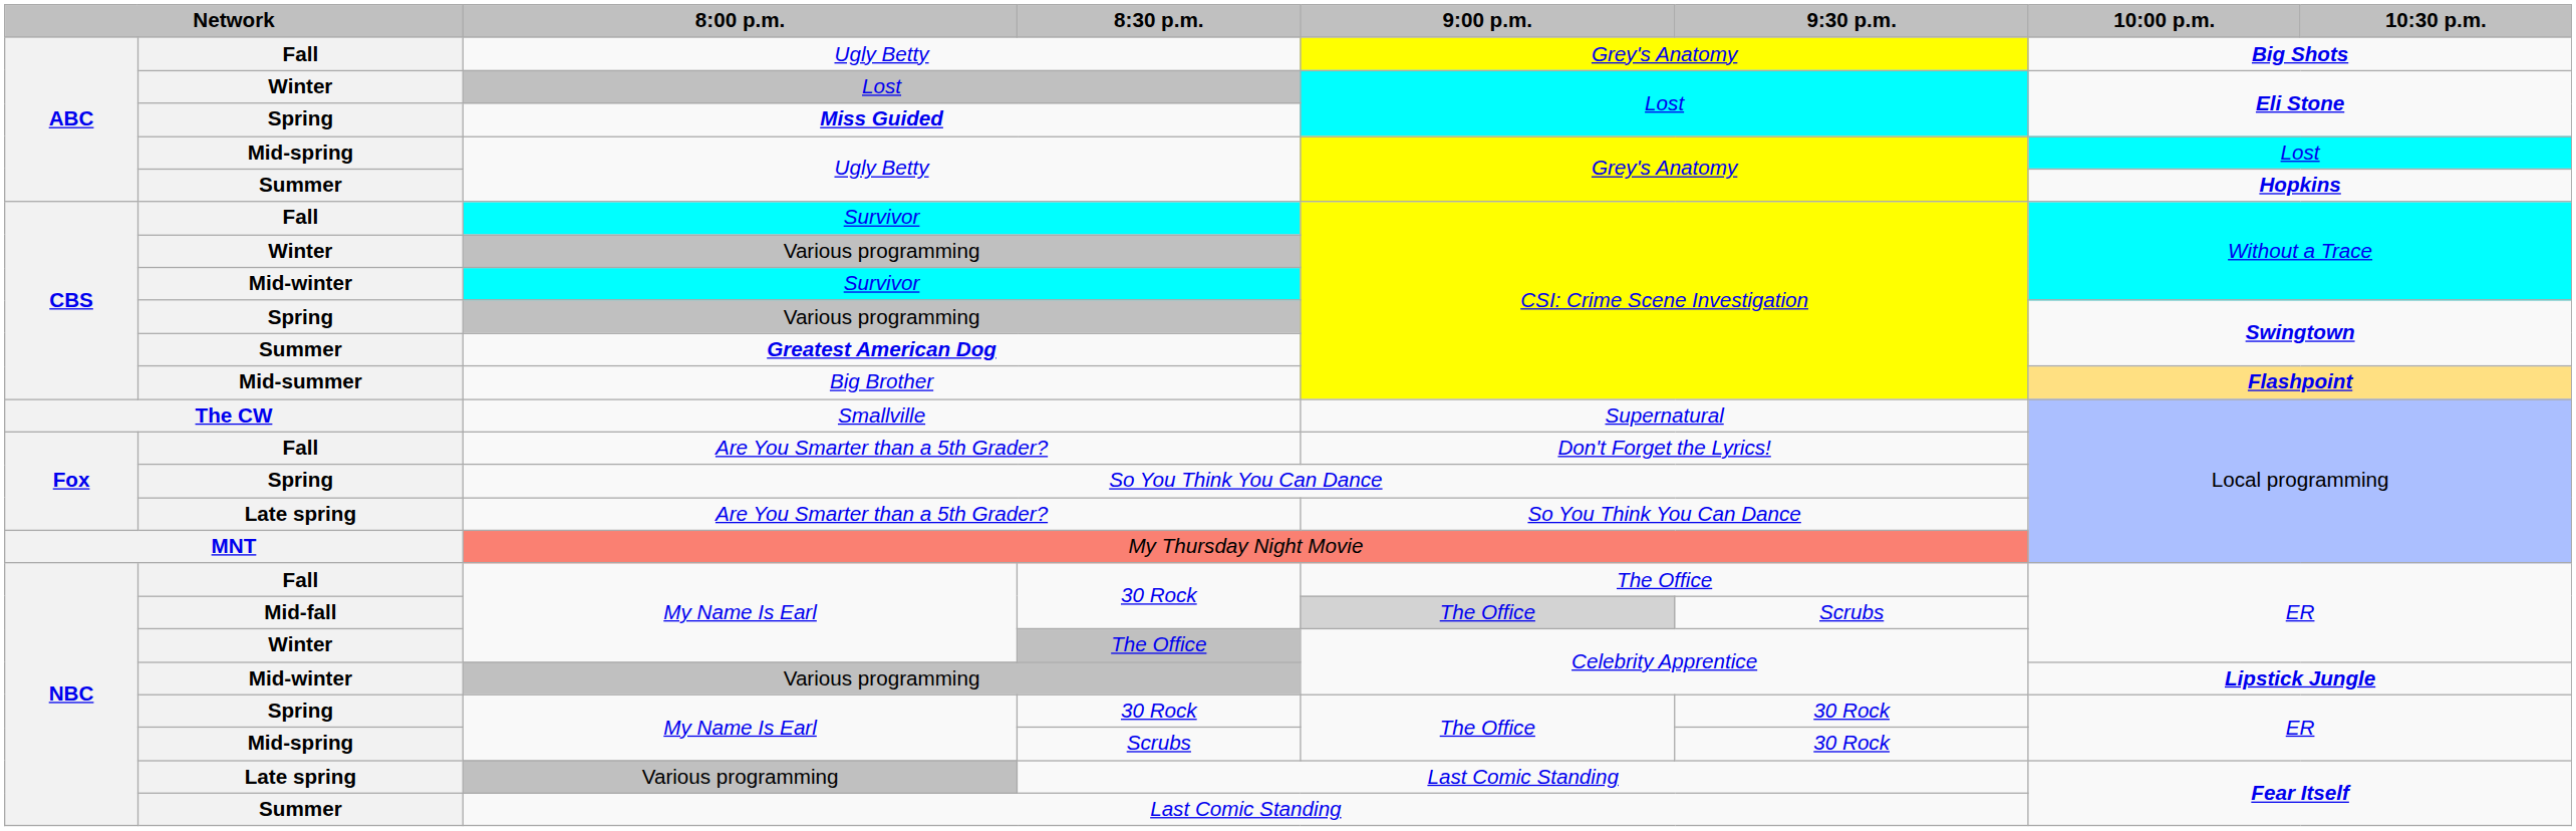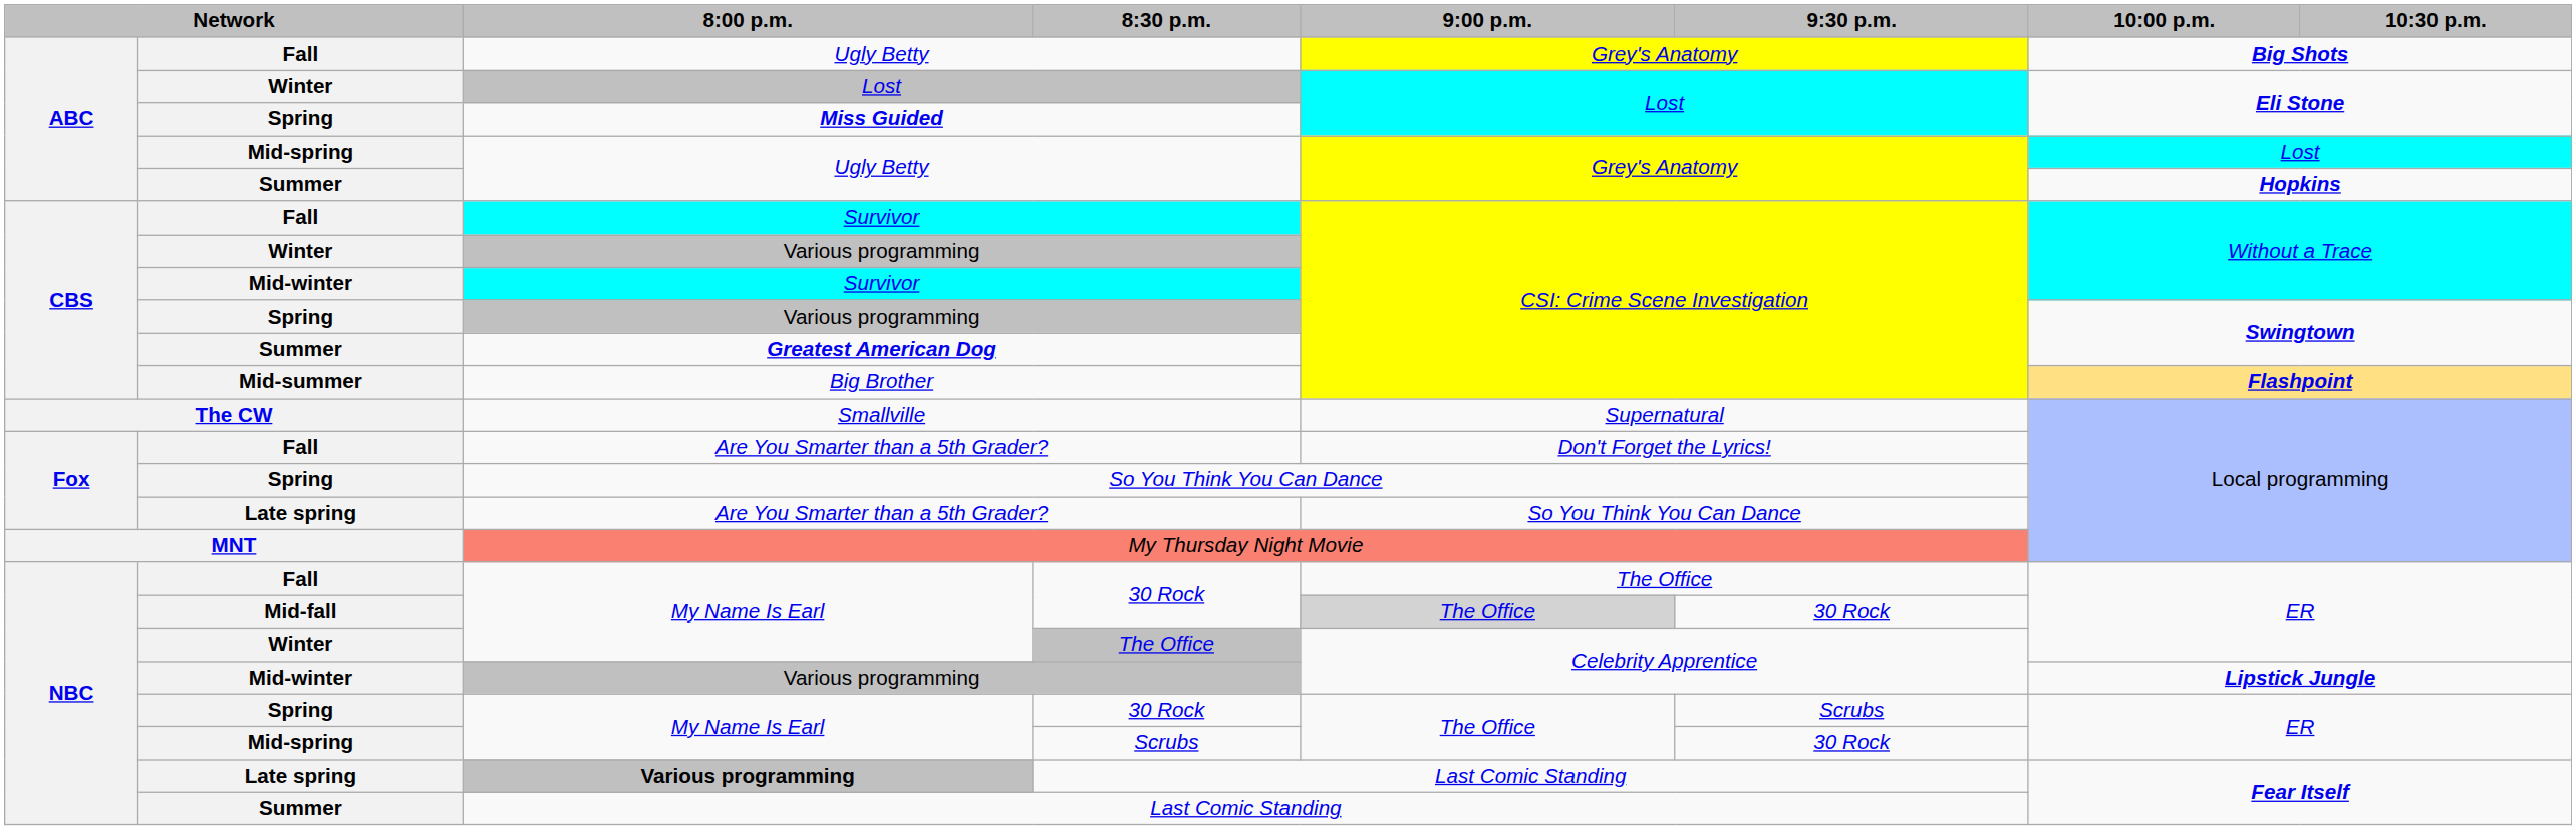 <table class="wikitable" style="width:100%;margin-right:0;text-align:center">
 <tr>
 <th colspan="2" style="background-color:#C0C0C0;text-align:center">Network</th>
 <th style="background-color:#C0C0C0;text-align:center">8:00 p.m.</th>
 <th style="background-color:#C0C0C0;text-align:center">8:30 p.m.</th>
 <th style="background-color:#C0C0C0;text-align:center">9:00 p.m.</th>
 <th style="background-color:#C0C0C0;text-align:center">9:30 p.m.</th>
 <th style="background-color:#C0C0C0;text-align:center">10:00 p.m.</th>
 <th style="background-color:#C0C0C0;text-align:center">10:30 p.m.</th>
 </tr>
 <tr>
 <th rowspan="5"><a href='#'>ABC</a></th>
 <th>Fall</th>
 <td colspan="2"><em><a href='#'>Ugly Betty</a></em></td>
 <td style="background:#FFFF00;" colspan="2"><em><a href='#'>Grey's Anatomy</a></em> </td>
 <td colspan="2"><strong><em><a href='#'>Big Shots</a></em></strong></td>
 </tr>
 <tr>
 <th>Winter</th>
 <td colspan="2" style="background:#C0C0C0;"><em><a href='#'>Lost</a></em> </td>
 <td style="background:#00FFFF;" colspan="2" rowspan="2"><em><a href='#'>Lost</a></em> </td>
 <td colspan="2" rowspan="2"><strong><em><a href='#'>Eli Stone</a></em></strong></td>
 </tr>
 <tr>
 <th>Spring</th>
 <td colspan="2"><strong><em><a href='#'>Miss Guided</a></em></strong></td>
 </tr>
 <tr>
 <th>Mid-spring</th>
 <td colspan="2" rowspan="2"><em><a href='#'>Ugly Betty</a></em></td>
 <td style="background:#FFFF00;" colspan="2" rowspan="2"><em><a href='#'>Grey's Anatomy</a></em> </td>
 <td style="background:#00FFFF;" colspan="2"><em><a href='#'>Lost</a></em> </td>
 </tr>
 <tr>
 <th>Summer</th>
 <td colspan="2"><strong><em><a href='#'>Hopkins</a></em></strong></td>
 </tr>
 <tr>
 <th rowspan="6"><a href='#'>CBS</a></th>
 <th>Fall</th>
 <td style="background:#00FFFF;" colspan="2"><em><a href='#'>Survivor</a></em> </td>
 <td style="background:#FFFF00;" rowspan="6" colspan="2"><em><a href='#'>CSI: Crime Scene Investigation</a></em> </td>
 <td style="background:#00FFFF;" rowspan="3" colspan="2"><em><a href='#'>Without a Trace</a></em> </td>
 </tr>
 <tr>
 <th>Winter</th>
 <td colspan="2" style="background:#C0C0C0;">Various programming</td>
 </tr>
 <tr>
 <th>Mid-winter</th>
 <td style="background:#00FFFF;" colspan="2"><em><a href='#'>Survivor</a></em> </td>
 </tr>
 <tr>
 <th>Spring</th>
 <td colspan="2" style="background:#C0C0C0;">Various programming</td>
 <td colspan="2" rowspan="2"><strong><em><a href='#'>Swingtown</a></em></strong></td>
 </tr>
 <tr>
 <th>Summer</th>
 <td colspan="2"><strong><em><a href='#'>Greatest American Dog</a></em></strong></td>
 </tr>
 <tr>
 <th>Mid-summer</th>
 <td colspan="2"><em><a href='#'>Big Brother</a></em></td>
 <td colspan="2" style="background:#FFE082;"><strong><em><a href='#'>Flashpoint</a></em></strong></td>
 </tr>
 <tr>
 <th colspan="2"><a href='#'>The CW</a></th>
 <td colspan="2"><em><a href='#'>Smallville</a></em></td>
 <td colspan="2"><em><a href='#'>Supernatural</a></em></td>
 <td style="background:#abbfff;" colspan="2" rowspan="5">Local programming</td>
 </tr>
 <tr>
 <th rowspan="3"><a href='#'>Fox</a></th>
 <th>Fall</th>
 <td colspan="2"><em><a href='#'>Are You Smarter than a 5th Grader?</a></em></td>
 <td colspan="2"><em><a href='#'>Don't Forget the Lyrics!</a></em></td>
 </tr>
 <tr>
 <th>Spring</th>
 <td colspan="4"><em><a href='#'>So You Think You Can Dance</a></em></td>
 </tr>
 <tr>
 <th>Late spring</th>
 <td colspan="2"><em><a href='#'>Are You Smarter than a 5th Grader?</a></em></td>
 <td colspan="2"><em><a href='#'>So You Think You Can Dance</a></em></td>
 </tr>
 <tr>
 <th colspan="2"><a href='#'>MNT</a></th>
 <td style="background:#FA8072;" colspan="4"><em>My Thursday Night Movie</em></td>
 </tr>
 <tr>
 <th rowspan="8"><a href='#'>NBC</a></th>
 <th>Fall</th>
 <td rowspan="3"><em><a href='#'>My Name Is Earl</a></em></td>
 <td rowspan="2"><em><a href='#'>30 Rock</a></em></td>
 <td colspan="2"><em><a href='#'>The Office</a></em></td>
 <td colspan="2" rowspan="3"><em><a href='#'>ER</a></em></td>
 </tr>
 <tr>
 <th>Mid-fall</th>
 <td style="background: lightgrey;"><em><a href='#'>The Office</a></em></td>
-<td><em><a href='#'>Scrubs</a></em></td>
+<td><em><a href='#'>30 Rock</a></em></td>
 </tr>
 <tr>
 <th>Winter</th>
 <td style="background:#C0C0C0;"><em><a href='#'>The Office</a></em> </td>
 <td colspan="2" rowspan="2"><em><a href='#'>Celebrity Apprentice</a></em></td>
 </tr>
 <tr>
 <th>Mid-winter</th>
 <td colspan="2" style="background:#C0C0C0;">Various programming</td>
 <td colspan="2"><strong><em><a href='#'>Lipstick Jungle</a></em></strong></td>
 </tr>
 <tr>
 <th>Spring</th>
 <td rowspan="2"><em><a href='#'>My Name Is Earl</a></em></td>
 <td><em><a href='#'>30 Rock</a></em></td>
 <td rowspan="2"><em><a href='#'>The Office</a></em></td>
-<td><em><a href='#'>30 Rock</a></em></td>
+<td><em><a href='#'>Scrubs</a></em></td>
 <td colspan="2" rowspan="2"><em><a href='#'>ER</a></em></td>
 </tr>
 <tr>
 <th>Mid-spring</th>
 <td><em><a href='#'>Scrubs</a></em></td>
 <td><em><a href='#'>30 Rock</a></em></td>
 </tr>
 <tr>
 <th>Late spring</th>
-<td style="background:#C0C0C0;">Various programming</td>
+<td style="background:#C0C0C0;"><strong>Various programming</strong></td>
 <td colspan="3"><em><a href='#'>Last Comic Standing</a></em></td>
 <td colspan="2" rowspan="2"><strong><em><a href='#'>Fear Itself</a></em></strong></td>
 </tr>
 <tr>
 <th>Summer</th>
 <td colspan="4"><em><a href='#'>Last Comic Standing</a></em></td>
 </tr>
 </table>
